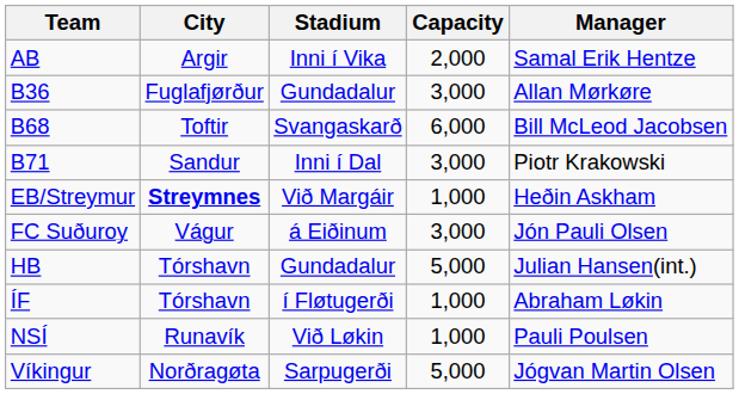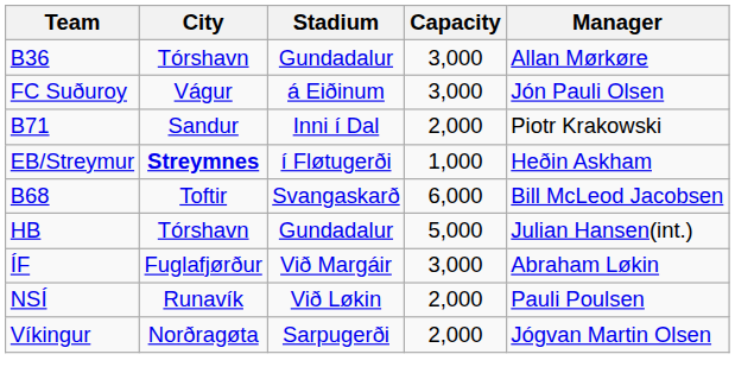 <table class="wikitable sortable">
 <tr>
 <th>Team</th>
 <th>City</th>
 <th>Stadium</th>
 <th>Capacity</th>
 <th>Manager</th>
 </tr>
 <tr>
-<td><a href='#'>AB</a></td>
-<td align="center"><a href='#'>Argir</a></td>
-<td align="center"><a href='#'>Inni í Vika</a></td>
-<td align="center">2,000</td>
-<td> <a href='#'>Samal Erik Hentze</a></td>
-</tr>
-<tr>
 <td><a href='#'>B36</a></td>
-<td align="center"><a href='#'>Fuglafjørður</a></td>
+<td align="center"><a href='#'>Tórshavn</a></td>
 <td align="center"><a href='#'>Gundadalur</a></td>
 <td align="center">3,000</td>
 <td> <a href='#'>Allan Mørkøre</a></td>
+</tr>
+<tr>
+<td><a href='#'>FC Suðuroy</a></td>
+<td align="center"><a href='#'>Vágur</a></td>
+<td align="center"><a href='#'>á Eiðinum</a></td>
+<td align="center">3,000</td>
+<td> <a href='#'>Jón Pauli Olsen</a></td>
+</tr>
+<tr>
+<td><a href='#'>B71</a></td>
+<td align="center"><a href='#'>Sandur</a></td>
+<td align="center"><a href='#'>Inni í Dal</a></td>
+<td align="center">2,000</td>
+<td> Piotr Krakowski</td>
+</tr>
+<tr>
+<td><a href='#'>EB/Streymur</a></td>
+<td align="center"><strong><a href='#'>Streymnes</a></strong></td>
+<td align="center"><a href='#'>í Fløtugerði</a></td>
+<td align="center">1,000</td>
+<td> <a href='#'>Heðin Askham</a></td>
 </tr>
 <tr>
 <td><a href='#'>B68</a></td>
 <td align="center"><a href='#'>Toftir</a></td>
 <td align="center"><a href='#'>Svangaskarð</a></td>
 <td align="center">6,000</td>
 <td> <a href='#'>Bill McLeod Jacobsen</a></td>
-</tr>
-<tr>
-<td><a href='#'>B71</a></td>
-<td align="center"><a href='#'>Sandur</a></td>
-<td align="center"><a href='#'>Inni í Dal</a></td>
-<td align="center">3,000</td>
-<td> Piotr Krakowski</td>
-</tr>
-<tr>
-<td><a href='#'>EB/Streymur</a></td>
-<td align="center"><strong><a href='#'>Streymnes</a></strong></td>
-<td align="center"><a href='#'>Við Margáir</a></td>
-<td align="center">1,000</td>
-<td> <a href='#'>Heðin Askham</a></td>
-</tr>
-<tr>
-<td><a href='#'>FC Suðuroy</a></td>
-<td align="center"><a href='#'>Vágur</a></td>
-<td align="center"><a href='#'>á Eiðinum</a></td>
-<td align="center">3,000</td>
-<td> <a href='#'>Jón Pauli Olsen</a></td>
 </tr>
 <tr>
 <td><a href='#'>HB</a></td>
 <td align="center"><a href='#'>Tórshavn</a></td>
 <td align="center"><a href='#'>Gundadalur</a></td>
 <td align="center">5,000</td>
 <td> <a href='#'>Julian Hansen</a>(int.)</td>
 </tr>
 <tr>
 <td><a href='#'>ÍF</a></td>
-<td align="center"><a href='#'>Tórshavn</a></td>
-<td align="center"><a href='#'>í Fløtugerði</a></td>
-<td align="center">1,000</td>
+<td align="center"><a href='#'>Fuglafjørður</a></td>
+<td align="center"><a href='#'>Við Margáir</a></td>
+<td align="center">3,000</td>
 <td> <a href='#'>Abraham Løkin</a></td>
 </tr>
 <tr>
 <td><a href='#'>NSÍ</a></td>
 <td align="center"><a href='#'>Runavík</a></td>
 <td align="center"><a href='#'>Við Løkin</a></td>
-<td align="center">1,000</td>
+<td align="center">2,000</td>
 <td> <a href='#'>Pauli Poulsen</a></td>
 </tr>
 <tr>
 <td><a href='#'>Víkingur</a></td>
 <td align="center"><a href='#'>Norðragøta</a></td>
 <td align="center"><a href='#'>Sarpugerði</a></td>
-<td align="center">5,000</td>
+<td align="center">2,000</td>
 <td> <a href='#'>Jógvan Martin Olsen</a></td>
 </tr>
 </table>
